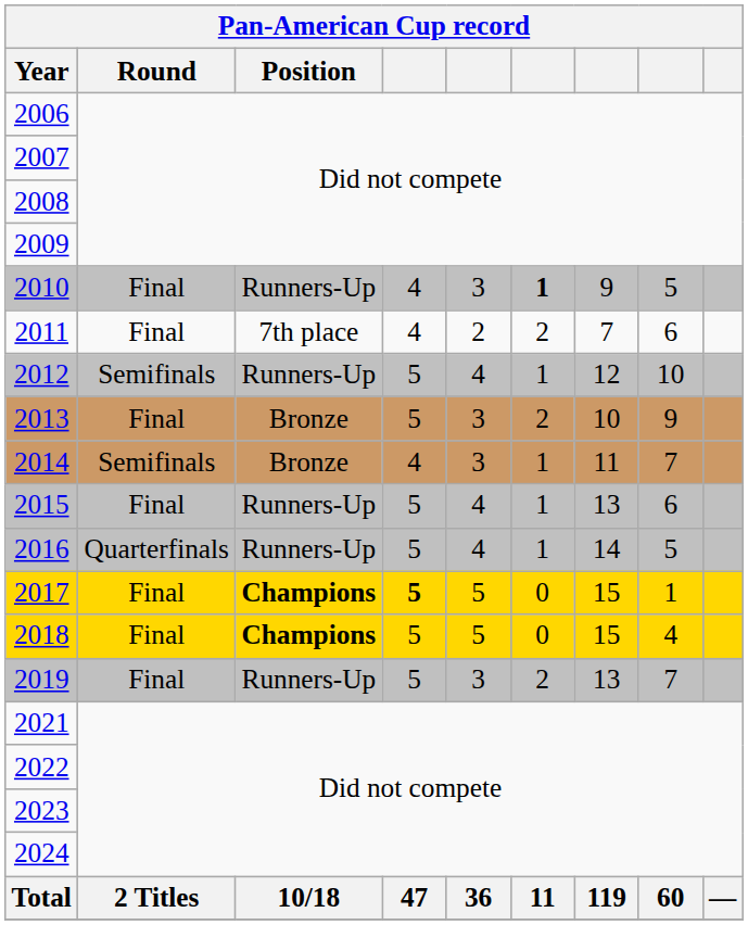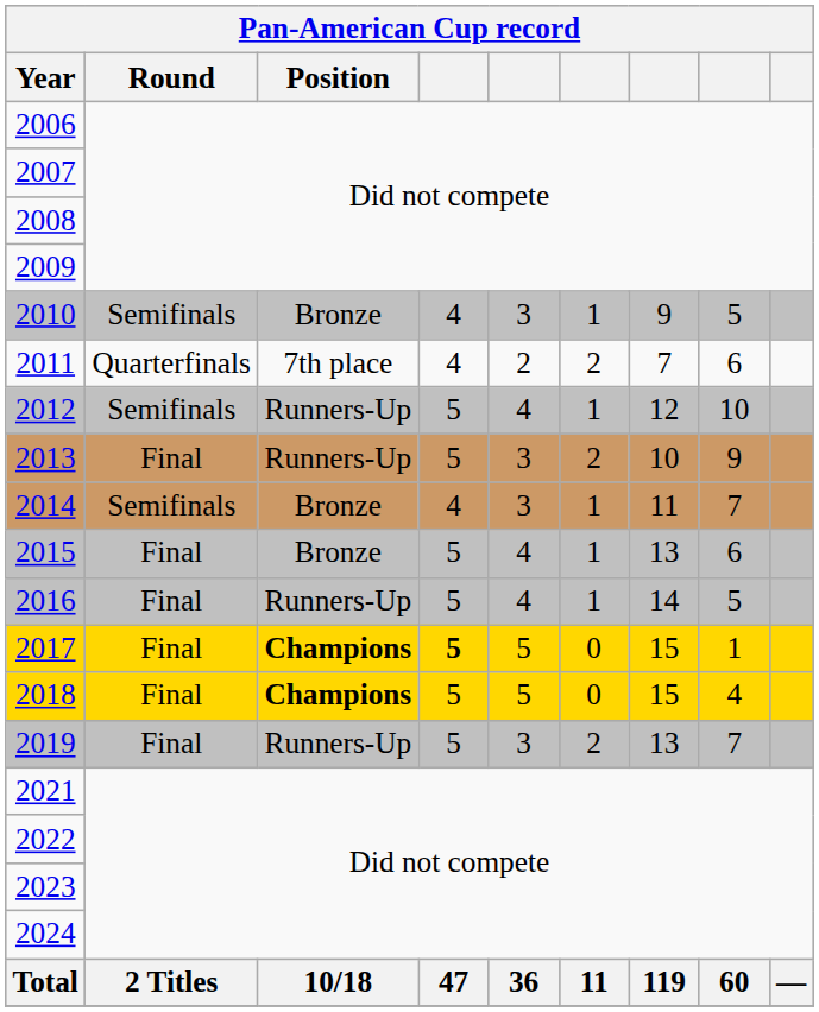 <table class="wikitable" style="text-align: center;">
 <tr>
 <th colspan=9><a href='#'>Pan-American Cup record</a></th>
 </tr>
 <tr>
 <th>Year</th>
 <th>Round</th>
 <th>Position</th>
 <th width=30></th>
 <th width=30></th>
 <th width=30></th>
 <th width=30></th>
 <th width=30></th>
 <th></th>
 </tr>
 <tr>
 <td> <a href='#'>2006</a></td>
 <td rowspan="4" colspan="8">Did not compete</td>
 </tr>
 <tr>
 <td> <a href='#'>2007</a></td>
 </tr>
 <tr>
 <td> <a href='#'>2008</a></td>
 </tr>
 <tr>
 <td> <a href='#'>2009</a></td>
 </tr>
 <tr bgcolor=silver>
 <td> <a href='#'>2010</a></td>
-<td>Final</td>
-<td>Runners-Up</td>
+<td>Semifinals</td>
+<td>Bronze</td>
 <td>4</td>
 <td>3</td>
-<td><strong>1</strong></td>
+<td>1</td>
 <td>9</td>
 <td>5</td>
 <td></td>
 </tr>
 <tr>
 <td> <a href='#'>2011</a></td>
-<td>Final</td>
+<td>Quarterfinals</td>
 <td>7th place</td>
 <td>4</td>
 <td>2</td>
 <td>2</td>
 <td>7</td>
 <td>6</td>
 <td></td>
 </tr>
 <tr bgcolor=silver>
 <td> <a href='#'>2012</a></td>
 <td>Semifinals</td>
 <td>Runners-Up</td>
 <td>5</td>
 <td>4</td>
 <td>1</td>
 <td>12</td>
 <td>10</td>
 <td></td>
 </tr>
 <tr bgcolor=cc9966>
 <td> <a href='#'>2013</a></td>
 <td>Final</td>
-<td>Bronze</td>
+<td>Runners-Up</td>
 <td>5</td>
 <td>3</td>
 <td>2</td>
 <td>10</td>
 <td>9</td>
 <td></td>
 </tr>
 <tr bgcolor=cc9966>
 <td> <a href='#'>2014</a></td>
 <td>Semifinals</td>
 <td>Bronze</td>
 <td>4</td>
 <td>3</td>
 <td>1</td>
 <td>11</td>
 <td>7</td>
 <td></td>
 </tr>
 <tr bgcolor=silver>
 <td> <a href='#'>2015</a></td>
 <td>Final</td>
-<td>Runners-Up</td>
+<td>Bronze</td>
 <td>5</td>
 <td>4</td>
 <td>1</td>
 <td>13</td>
 <td>6</td>
 <td></td>
 </tr>
 <tr bgcolor=silver>
 <td> <a href='#'>2016</a></td>
-<td>Quarterfinals</td>
+<td>Final</td>
 <td>Runners-Up</td>
 <td>5</td>
 <td>4</td>
 <td>1</td>
 <td>14</td>
 <td>5</td>
 <td></td>
 </tr>
 <tr bgcolor=gold>
 <td> <a href='#'>2017</a></td>
 <td>Final</td>
 <td><strong>Champions</strong></td>
 <td><strong>5</strong></td>
 <td>5</td>
 <td>0</td>
 <td>15</td>
 <td>1</td>
 <td></td>
 </tr>
 <tr bgcolor=gold>
 <td> <a href='#'>2018</a></td>
 <td>Final</td>
 <td><strong>Champions</strong></td>
 <td>5</td>
 <td>5</td>
 <td>0</td>
 <td>15</td>
 <td>4</td>
 <td></td>
 </tr>
 <tr bgcolor=silver>
 <td> <a href='#'>2019</a></td>
 <td>Final</td>
 <td>Runners-Up</td>
 <td>5</td>
 <td>3</td>
 <td>2</td>
 <td>13</td>
 <td>7</td>
 <td></td>
 </tr>
 <tr>
 <td> <a href='#'>2021</a></td>
 <td rowspan="4" colspan="8">Did not compete</td>
 </tr>
 <tr>
 <td> <a href='#'>2022</a></td>
 </tr>
 <tr>
 <td> <a href='#'>2023</a></td>
 </tr>
 <tr>
 <td> <a href='#'>2024</a></td>
 </tr>
 <tr>
 <th>Total</th>
 <th>2 Titles</th>
 <th>10/18</th>
 <th>47</th>
 <th>36</th>
 <th>11</th>
 <th>119</th>
 <th>60</th>
 <th>—</th>
 </tr>
 <tr>
 </tr>
 </table>
